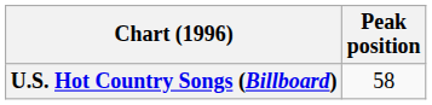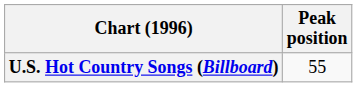 <table class="wikitable plainrowheaders" style="text-align:center">
 <tr>
 <th>Chart (1996)</th>
 <th>Peak<br>position</th>
 </tr>
 <tr>
 <th scope="row">U.S. <a href='#'>Hot Country Songs</a> (<em><a href='#'>Billboard</a></em>)</th>
-<td>58</td>
+<td>55</td>
 </tr>
 </table>
